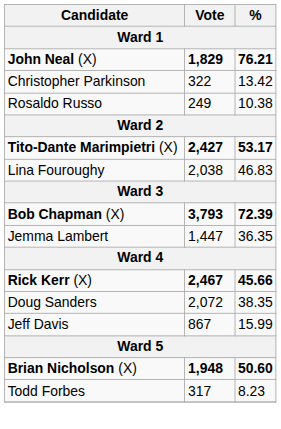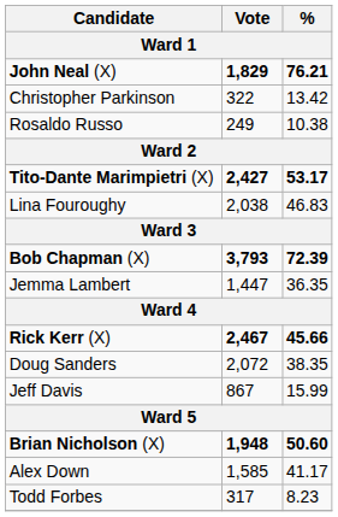 <table class="wikitable">
 <tr>
 <th bgcolor="#DDDDFF" width="200px">Candidate</th>
 <th bgcolor="#DDDDFF" width="50px">Vote</th>
 <th bgcolor="#DDDDFF" width="30px">%</th>
 </tr>
 <tr>
 <th colspan="3">Ward 1</th>
 </tr>
 <tr>
 <td><strong>John Neal</strong> (X)</td>
 <td><strong>1,829</strong></td>
 <td><strong>76.21</strong></td>
 </tr>
 <tr>
 <td>Christopher Parkinson</td>
 <td>322</td>
 <td>13.42</td>
 </tr>
 <tr>
 <td>Rosaldo Russo</td>
 <td>249</td>
 <td>10.38</td>
 </tr>
 <tr>
 <th colspan="3">Ward 2</th>
 </tr>
 <tr>
 <td><strong>Tito-Dante Marimpietri</strong> (X)</td>
 <td><strong>2,427</strong></td>
 <td><strong>53.17</strong></td>
 </tr>
 <tr>
 <td>Lina Fouroughy</td>
 <td>2,038</td>
 <td>46.83</td>
 </tr>
 <tr>
 <th colspan="3">Ward 3</th>
 </tr>
 <tr>
 <td><strong>Bob Chapman</strong> (X)</td>
 <td><strong>3,793</strong></td>
 <td><strong>72.39</strong></td>
 </tr>
 <tr>
 <td>Jemma Lambert</td>
 <td>1,447</td>
 <td>36.35</td>
 </tr>
 <tr>
 <th colspan="3">Ward 4</th>
 </tr>
 <tr>
 <td><strong>Rick Kerr</strong> (X)</td>
 <td><strong>2,467</strong></td>
 <td><strong>45.66</strong></td>
 </tr>
 <tr>
 <td>Doug Sanders</td>
 <td>2,072</td>
 <td>38.35</td>
 </tr>
 <tr>
 <td>Jeff Davis</td>
 <td>867</td>
 <td>15.99</td>
 </tr>
 <tr>
 <th colspan="3">Ward 5</th>
 </tr>
 <tr>
 <td><strong>Brian Nicholson</strong> (X)</td>
 <td><strong>1,948</strong></td>
 <td><strong>50.60</strong></td>
 </tr>
 <tr>
+<td>Alex Down</td>
+<td>1,585</td>
+<td>41.17</td>
+</tr>
+<tr>
 <td>Todd Forbes</td>
 <td>317</td>
 <td>8.23</td>
 </tr>
 <tr>
 </tr>
 </table>
